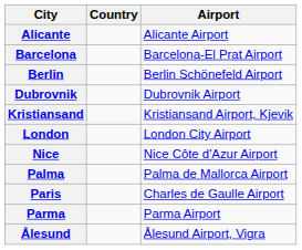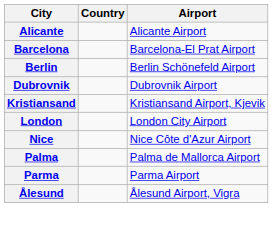 <table class="wikitable plainrowheaders sortable">
 <tr>
 <th scope=col>City</th>
 <th scope=col>Country</th>
 <th scope=col>Airport</th>
 </tr>
 <tr>
 <th scope=row><a href='#'>Alicante</a></th>
 <td></td>
 <td><a href='#'>Alicante Airport</a></td>
 </tr>
 <tr>
 <th scope=row><a href='#'>Barcelona</a></th>
 <td></td>
 <td><a href='#'>Barcelona-El Prat Airport</a></td>
 </tr>
 <tr>
 <th scope=row><a href='#'>Berlin</a></th>
 <td></td>
 <td><a href='#'>Berlin Schönefeld Airport</a></td>
 </tr>
 <tr>
 <th scope=row><a href='#'>Dubrovnik</a></th>
 <td></td>
 <td><a href='#'>Dubrovnik Airport</a></td>
 </tr>
 <tr>
 <th scope=row><a href='#'>Kristiansand</a></th>
 <td></td>
 <td><a href='#'>Kristiansand Airport, Kjevik</a></td>
 </tr>
 <tr>
 <th scope=row><a href='#'>London</a></th>
 <td></td>
 <td><a href='#'>London City Airport</a></td>
 </tr>
 <tr>
 <th scope=row><a href='#'>Nice</a></th>
 <td></td>
 <td><a href='#'>Nice Côte d'Azur Airport</a></td>
 </tr>
 <tr>
 <th scope=row><a href='#'>Palma</a></th>
 <td></td>
 <td><a href='#'>Palma de Mallorca Airport</a></td>
 </tr>
 <tr>
-<th scope=row><a href='#'>Paris</a></th>
-<td></td>
-<td><a href='#'>Charles de Gaulle Airport</a></td>
-</tr>
-<tr>
 <th scope=row><a href='#'>Parma</a></th>
 <td></td>
 <td><a href='#'>Parma Airport</a></td>
 </tr>
 <tr>
 <th scope=row><a href='#'>Ålesund</a></th>
 <td></td>
 <td><a href='#'>Ålesund Airport, Vigra</a></td>
 </tr>
 </table>
